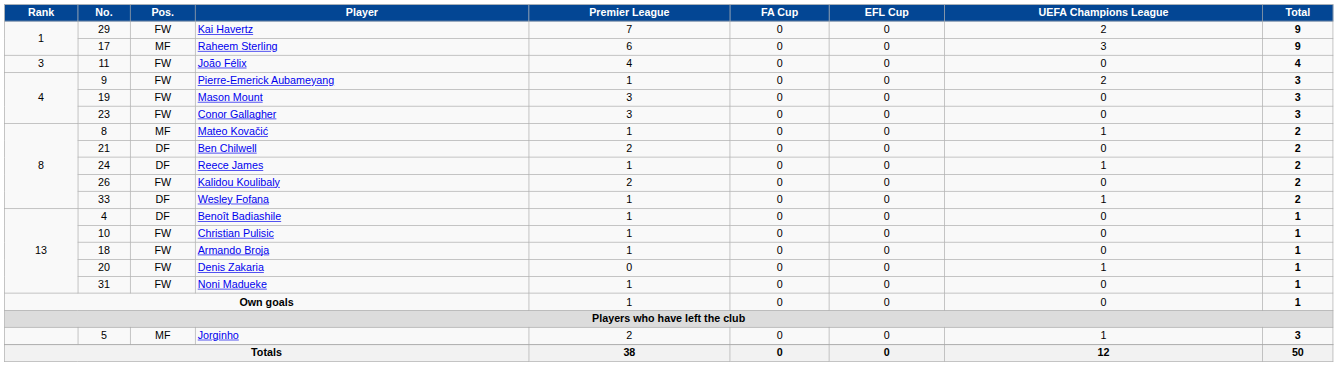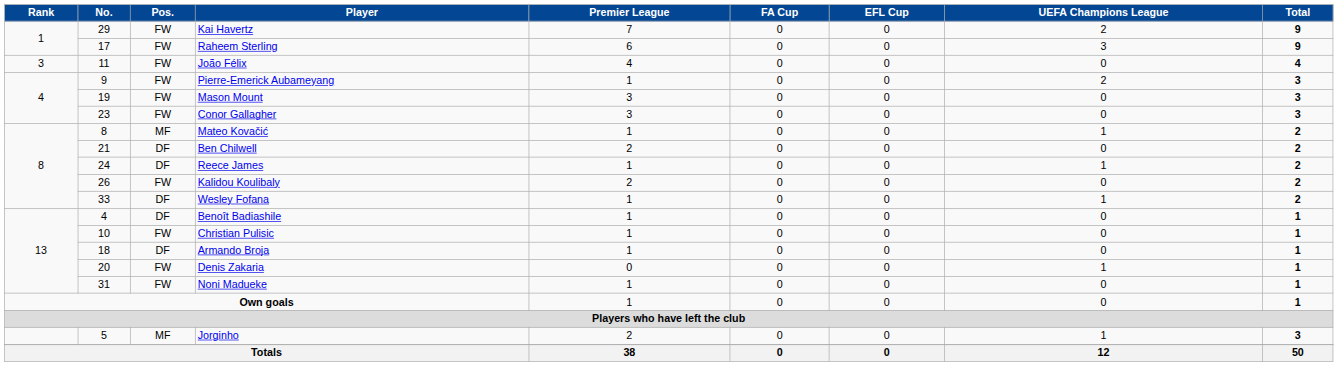 <table class="wikitable sortable" style="text-align:center; width:100%">
 <tr>
 <th style=background-color:#034694;color:#FFFFFF>Rank</th>
 <th style=background-color:#034694;color:#FFFFFF>No.</th>
 <th style=background-color:#034694;color:#FFFFFF>Pos.</th>
 <th style=background-color:#034694;color:#FFFFFF>Player</th>
 <th style=background-color:#034694;color:#FFFFFF>Premier League</th>
 <th style=background-color:#034694;color:#FFFFFF>FA Cup</th>
 <th style=background-color:#034694;color:#FFFFFF>EFL Cup</th>
 <th style=background-color:#034694;color:#FFFFFF>UEFA Champions League</th>
 <th style=background-color:#034694;color:#FFFFFF>Total</th>
 </tr>
 <tr>
 <td rowspan="2">1</td>
 <td>29</td>
 <td>FW</td>
 <td align=left> <a href='#'>Kai Havertz</a></td>
 <td>7</td>
 <td>0</td>
 <td>0</td>
 <td>2</td>
 <td><strong>9</strong></td>
 </tr>
 <tr>
 <td>17</td>
-<td>MF</td>
+<td>FW</td>
 <td align=left> <a href='#'>Raheem Sterling</a></td>
 <td>6</td>
 <td>0</td>
 <td>0</td>
 <td>3</td>
 <td><strong>9</strong></td>
 </tr>
 <tr>
 <td>3</td>
 <td>11</td>
 <td>FW</td>
 <td align=left> <a href='#'>João Félix</a></td>
 <td>4</td>
 <td>0</td>
 <td>0</td>
 <td>0</td>
 <td><strong>4</strong></td>
 </tr>
 <tr>
 <td rowspan="3">4</td>
 <td>9</td>
 <td>FW</td>
 <td align=left> <a href='#'>Pierre-Emerick Aubameyang</a></td>
 <td>1</td>
 <td>0</td>
 <td>0</td>
 <td>2</td>
 <td><strong>3</strong></td>
 </tr>
 <tr>
 <td>19</td>
 <td>FW</td>
 <td align=left> <a href='#'>Mason Mount</a></td>
 <td>3</td>
 <td>0</td>
 <td>0</td>
 <td>0</td>
 <td><strong>3</strong></td>
 </tr>
 <tr>
 <td>23</td>
 <td>FW</td>
 <td align=left> <a href='#'>Conor Gallagher</a></td>
 <td>3</td>
 <td>0</td>
 <td>0</td>
 <td>0</td>
 <td><strong>3</strong></td>
 </tr>
 <tr>
 <td rowspan="5">8</td>
 <td>8</td>
 <td>MF</td>
 <td align=left> <a href='#'>Mateo Kovačić</a></td>
 <td>1</td>
 <td>0</td>
 <td>0</td>
 <td>1</td>
 <td><strong>2</strong></td>
 </tr>
 <tr>
 <td>21</td>
 <td>DF</td>
 <td align=left> <a href='#'>Ben Chilwell</a></td>
 <td>2</td>
 <td>0</td>
 <td>0</td>
 <td>0</td>
 <td><strong>2</strong></td>
 </tr>
 <tr>
 <td>24</td>
 <td>DF</td>
 <td align=left> <a href='#'>Reece James</a></td>
 <td>1</td>
 <td>0</td>
 <td>0</td>
 <td>1</td>
 <td><strong>2</strong></td>
 </tr>
 <tr>
 <td>26</td>
 <td>FW</td>
 <td align=left> <a href='#'>Kalidou Koulibaly</a></td>
 <td>2</td>
 <td>0</td>
 <td>0</td>
 <td>0</td>
 <td><strong>2</strong></td>
 </tr>
 <tr>
 <td>33</td>
 <td>DF</td>
 <td align=left> <a href='#'>Wesley Fofana</a></td>
 <td>1</td>
 <td>0</td>
 <td>0</td>
 <td>1</td>
 <td><strong>2</strong></td>
 </tr>
 <tr>
 <td rowspan="5">13</td>
 <td>4</td>
 <td>DF</td>
 <td align=left> <a href='#'>Benoît Badiashile</a></td>
 <td>1</td>
 <td>0</td>
 <td>0</td>
 <td>0</td>
 <td><strong>1</strong></td>
 </tr>
 <tr>
 <td>10</td>
 <td>FW</td>
 <td align=left> <a href='#'>Christian Pulisic</a></td>
 <td>1</td>
 <td>0</td>
 <td>0</td>
 <td>0</td>
 <td><strong>1</strong></td>
 </tr>
 <tr>
 <td>18</td>
-<td>FW</td>
+<td>DF</td>
 <td align=left> <a href='#'>Armando Broja</a></td>
 <td>1</td>
 <td>0</td>
 <td>0</td>
 <td>0</td>
 <td><strong>1</strong></td>
 </tr>
 <tr>
 <td>20</td>
 <td>FW</td>
 <td align=left> <a href='#'>Denis Zakaria</a></td>
 <td>0</td>
 <td>0</td>
 <td>0</td>
 <td>1</td>
 <td><strong>1</strong></td>
 </tr>
 <tr>
 <td>31</td>
 <td>FW</td>
 <td align=left> <a href='#'>Noni Madueke</a></td>
 <td>1</td>
 <td>0</td>
 <td>0</td>
 <td>0</td>
 <td><strong>1</strong></td>
 </tr>
 <tr>
 <td colspan="4"><strong>Own goals</strong></td>
 <td>1</td>
 <td>0</td>
 <td>0</td>
 <td>0</td>
 <td><strong>1</strong></td>
 </tr>
 <tr>
 <th colspan="10" style=background:#dcdcdc>Players who have left the club</th>
 </tr>
 <tr>
 <td></td>
 <td>5</td>
 <td>MF</td>
 <td align=left> <a href='#'>Jorginho</a></td>
 <td>2</td>
 <td>0</td>
 <td>0</td>
 <td>1</td>
 <td><strong>3</strong></td>
 </tr>
 <tr>
 </tr>
 <tr>
 <th colspan=4><strong>Totals</strong></th>
 <th><strong>38</strong></th>
 <th><strong>0</strong></th>
 <th><strong>0</strong></th>
 <th><strong>12</strong></th>
 <th><strong>50</strong></th>
 </tr>
 </table>
